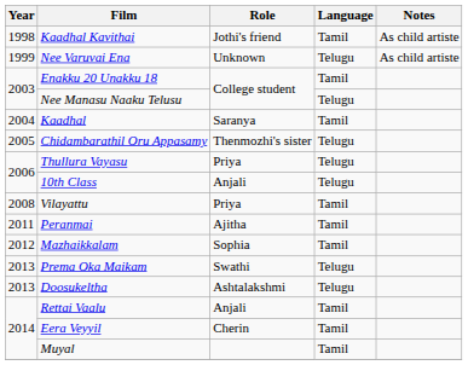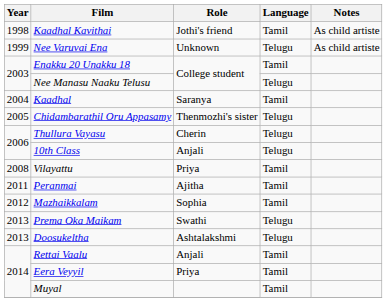 <table class="wikitable sortable;">
 <tr>
 <th>Year</th>
 <th>Film</th>
 <th>Role</th>
 <th>Language</th>
 <th>Notes</th>
 </tr>
 <tr>
 <td rowspan="1">1998</td>
 <td><em><a href='#'>Kaadhal Kavithai</a></em></td>
 <td>Jothi's friend</td>
 <td>Tamil</td>
 <td>As child artiste</td>
 </tr>
 <tr>
 <td rowspan="1">1999</td>
 <td><em><a href='#'>Nee Varuvai Ena</a></em></td>
 <td>Unknown</td>
 <td>Telugu</td>
 <td>As child artiste</td>
 </tr>
 <tr>
 <td rowspan="2">2003</td>
 <td><em><a href='#'>Enakku 20 Unakku 18</a></em></td>
 <td rowspan="2">College student</td>
 <td>Tamil</td>
 <td></td>
 </tr>
 <tr>
 <td><em>Nee Manasu Naaku Telusu</em></td>
 <td>Telugu</td>
 <td></td>
 </tr>
 <tr>
 <td rowspan="1">2004</td>
 <td><em><a href='#'>Kaadhal</a></em></td>
 <td>Saranya</td>
 <td>Tamil</td>
 <td></td>
 </tr>
 <tr>
 <td rowspan="1">2005</td>
 <td><em><a href='#'>Chidambarathil Oru Appasamy</a></em></td>
 <td>Thenmozhi's sister</td>
 <td>Telugu</td>
 <td></td>
 </tr>
 <tr>
 <td rowspan="2">2006</td>
 <td><em><a href='#'>Thullura Vayasu</a></em></td>
-<td>Priya</td>
+<td>Cherin</td>
 <td>Telugu</td>
 <td></td>
 </tr>
 <tr>
 <td><em><a href='#'>10th Class</a></em></td>
 <td>Anjali</td>
 <td>Telugu</td>
 <td></td>
 </tr>
 <tr>
 <td rowspan="1">2008</td>
 <td><em>Vilayattu</em></td>
 <td>Priya</td>
 <td>Tamil</td>
 <td></td>
 </tr>
 <tr>
 <td rowspan="1">2011</td>
 <td><em><a href='#'>Peranmai</a></em></td>
 <td>Ajitha</td>
 <td>Tamil</td>
 <td></td>
 </tr>
 <tr>
 <td rowspan="1">2012</td>
 <td><em><a href='#'>Mazhaikkalam</a></em></td>
 <td>Sophia</td>
 <td>Tamil</td>
 <td></td>
 </tr>
 <tr>
 <td rowspan="1">2013</td>
 <td><em><a href='#'>Prema Oka Maikam</a></em></td>
 <td>Swathi</td>
 <td>Telugu</td>
 <td></td>
 </tr>
 <tr>
 <td>2013</td>
 <td><em><a href='#'>Doosukeltha</a></em></td>
 <td>Ashtalakshmi</td>
 <td>Telugu</td>
 <td></td>
 </tr>
 <tr>
 <td rowspan="3">2014</td>
 <td><em><a href='#'>Rettai Vaalu</a></em></td>
 <td>Anjali</td>
 <td>Tamil</td>
 <td></td>
 </tr>
 <tr>
 <td><em><a href='#'>Eera Veyyil</a></em></td>
-<td>Cherin</td>
+<td>Priya</td>
 <td>Tamil</td>
 <td></td>
 </tr>
 <tr>
 <td><em>Muyal</em></td>
 <td></td>
 <td>Tamil</td>
 <td></td>
 </tr>
 <tr>
 </tr>
 </table>
